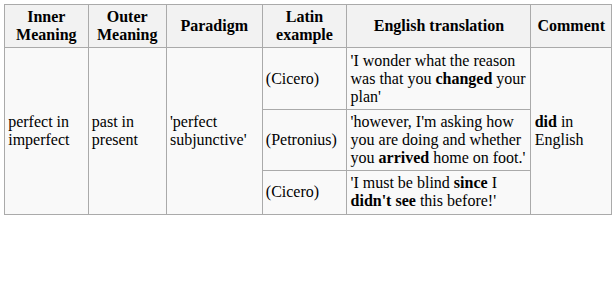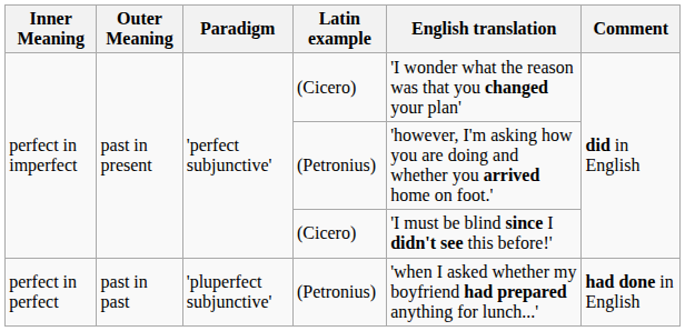 <table class="wikitable">
 <tr>
 <th>Inner Meaning</th>
 <th>Outer Meaning</th>
 <th>Paradigm</th>
 <th>Latin example</th>
 <th>English translation</th>
 <th>Comment</th>
 </tr>
 <tr>
 <td rowspan=3>perfect in imperfect</td>
 <td rowspan=3>past in present</td>
 <td rowspan=3>'perfect subjunctive'</td>
 <td> (Cicero)</td>
 <td>'I wonder what the reason was that you <strong>changed</strong> your plan'</td>
 <td rowspan=3><strong>did</strong> in English</td>
 </tr>
 <tr>
 <td> (Petronius)</td>
 <td>'however, I'm asking how you are doing and whether you <strong>arrived</strong> home on foot.'</td>
 </tr>
 <tr>
 <td> (Cicero)</td>
 <td>'I must be blind <strong>since</strong> I <strong>didn't see</strong> this before!'</td>
 </tr>
+<tr>
+<td rowspan=1>perfect in perfect</td>
+<td rowspan=1>past in past</td>
+<td rowspan=1>'pluperfect subjunctive'</td>
+<td> (Petronius)</td>
+<td>'when I asked whether my boyfriend <strong>had prepared</strong> anything for lunch...'</td>
+<td rowspan=1><strong>had done</strong> in English</td>
+</tr>
 </table>
